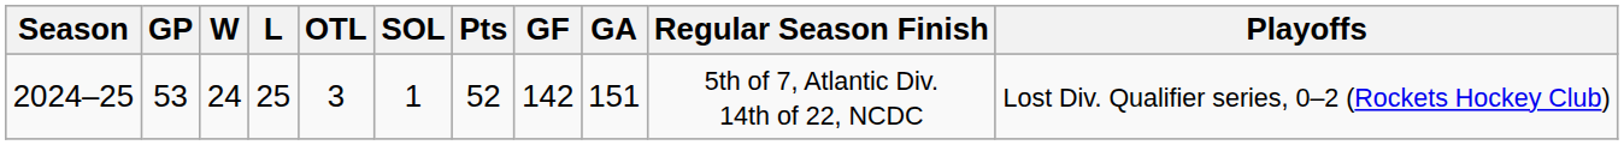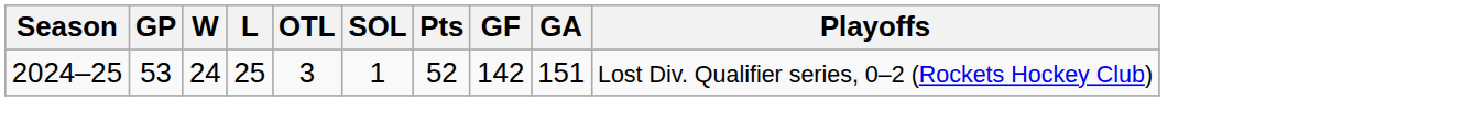 <table class="wikitable" style="text-align:center">
 <tr>
 <th>Season</th>
 <th>GP</th>
 <th>W</th>
 <th>L</th>
 <th>OTL</th>
 <th>SOL</th>
 <th>Pts</th>
 <th>GF</th>
 <th>GA</th>
-<th>Regular Season Finish</th>
 <th>Playoffs</th>
 </tr>
 <tr>
 <td>2024–25</td>
 <td>53</td>
 <td>24</td>
 <td>25</td>
 <td>3</td>
 <td>1</td>
 <td>52</td>
 <td>142</td>
 <td>151</td>
-<td><small>5th of 7, Atlantic Div.<br>14th of 22, NCDC</small></td>
 <td><small>Lost Div. Qualifier series, 0–2 (<a href='#'>Rockets Hockey Club</a>)</small></td>
 </tr>
 </table>
